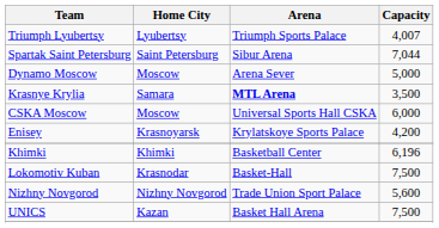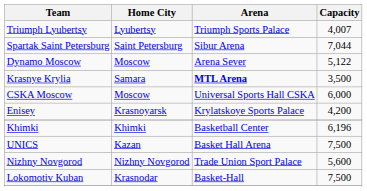 <table class="wikitable sortable">
 <tr>
 <th>Team</th>
 <th>Home City</th>
 <th>Arena</th>
 <th>Capacity</th>
 </tr>
 <tr>
 <td><a href='#'> Triumph Lyubertsy</a></td>
 <td><a href='#'>Lyubertsy</a></td>
 <td><a href='#'>Triumph Sports Palace</a></td>
 <td align=center>4,007</td>
 </tr>
 <tr>
 <td><a href='#'>Spartak Saint Petersburg</a></td>
 <td><a href='#'>Saint Petersburg</a></td>
 <td><a href='#'>Sibur Arena</a></td>
 <td align=center>7,044</td>
 </tr>
 <tr>
 <td><a href='#'>Dynamo Moscow</a></td>
 <td><a href='#'>Moscow</a></td>
 <td><a href='#'>Arena Sever</a></td>
-<td align=center>5,000</td>
+<td align=center>5,122</td>
 </tr>
 <tr>
 <td><a href='#'>Krasnye Krylia</a></td>
 <td><a href='#'>Samara</a></td>
 <td><strong><a href='#'>MTL Arena</a></strong></td>
 <td align=center>3,500</td>
 </tr>
 <tr>
 <td><a href='#'>CSKA Moscow</a></td>
 <td><a href='#'>Moscow</a></td>
 <td><a href='#'>Universal Sports Hall CSKA</a></td>
 <td align=center>6,000</td>
 </tr>
 <tr>
 <td><a href='#'>Enisey</a></td>
 <td><a href='#'>Krasnoyarsk</a></td>
 <td><a href='#'>Krylatskoye Sports Palace</a></td>
 <td align=center>4,200</td>
 </tr>
 <tr>
 </tr>
 <tr>
 <td><a href='#'>Khimki</a></td>
 <td><a href='#'>Khimki</a></td>
 <td><a href='#'>Basketball Center</a></td>
 <td align=center>6,196</td>
 </tr>
 <tr>
-<td><a href='#'>Lokomotiv Kuban</a></td>
-<td><a href='#'>Krasnodar</a></td>
-<td><a href='#'>Basket-Hall</a></td>
+<td><a href='#'>UNICS</a></td>
+<td><a href='#'>Kazan</a></td>
+<td><a href='#'>Basket Hall Arena</a></td>
 <td align=center>7,500</td>
 </tr>
 <tr>
 <td><a href='#'>Nizhny Novgorod</a></td>
 <td><a href='#'>Nizhny Novgorod</a></td>
 <td><a href='#'>Trade Union Sport Palace</a></td>
 <td align=center>5,600</td>
 </tr>
 <tr>
-<td><a href='#'>UNICS</a></td>
-<td><a href='#'>Kazan</a></td>
-<td><a href='#'>Basket Hall Arena</a></td>
+<td><a href='#'>Lokomotiv Kuban</a></td>
+<td><a href='#'>Krasnodar</a></td>
+<td><a href='#'>Basket-Hall</a></td>
 <td align=center>7,500</td>
 </tr>
 <tr>
 </tr>
 <tr>
 </tr>
 </table>
